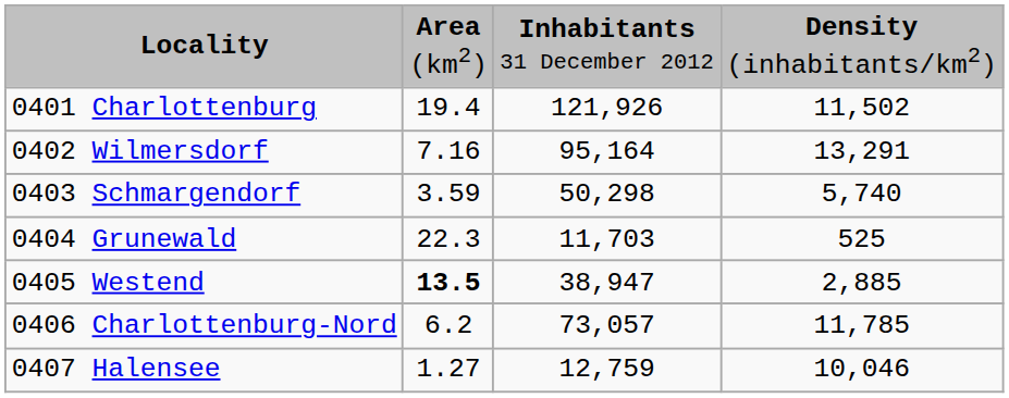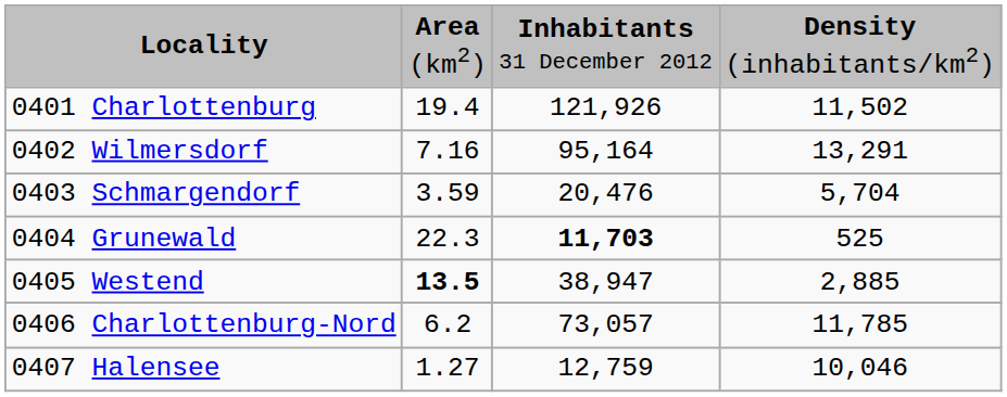 <table class="wikitable sortable">
 <tr bgcolor="#C0C0C0">
 <td align="center"><strong>Locality</strong><br></td>
 <td align="center"><strong>Area</strong> <br>(km<sup>2</sup>)<br></td>
 <td align="center"><strong>Inhabitants</strong><br><small>31 December 2012</small></td>
 <td align="center"><strong>Density</strong><br>(inhabitants/km<sup>2</sup>)<br></td>
 </tr>
 <tr>
 <td>0401 <a href='#'>Charlottenburg</a><br></td>
 <td align="center">19.4</td>
 <td align="center">121,926</td>
 <td align="center">11,502</td>
 </tr>
 <tr>
 <td>0402 <a href='#'>Wilmersdorf</a><br></td>
 <td align="center">7.16</td>
 <td align="center">95,164</td>
 <td align="center">13,291</td>
 </tr>
 <tr>
 <td>0403 <a href='#'>Schmargendorf</a><br></td>
 <td align="center">3.59</td>
-<td align="center">50,298</td>
-<td align="center">5,740</td>
+<td align="center">20,476</td>
+<td align="center">5,704</td>
 </tr>
 <tr>
 <td>0404 <a href='#'>Grunewald</a><br></td>
 <td align="center">22.3</td>
-<td align="center">11,703</td>
+<td align="center"><strong>11,703</strong></td>
 <td align="center">525</td>
 </tr>
 <tr>
 <td>0405 <a href='#'>Westend</a><br></td>
 <td align="center"><strong>13.5</strong></td>
 <td align="center">38,947</td>
 <td align="center">2,885</td>
 </tr>
 <tr>
 <td>0406 <a href='#'>Charlottenburg-Nord</a><br></td>
 <td align="center">6.2</td>
 <td align="center">73,057</td>
 <td align="center">11,785</td>
 </tr>
 <tr>
 <td>0407 <a href='#'>Halensee</a><br></td>
 <td align="center">1.27</td>
 <td align="center">12,759</td>
 <td align="center">10,046</td>
 </tr>
 </table>
